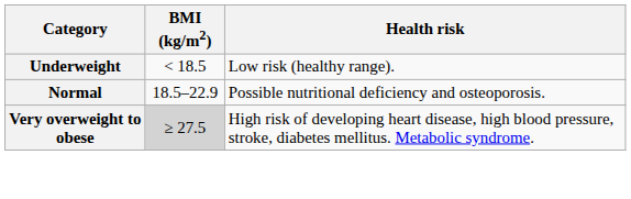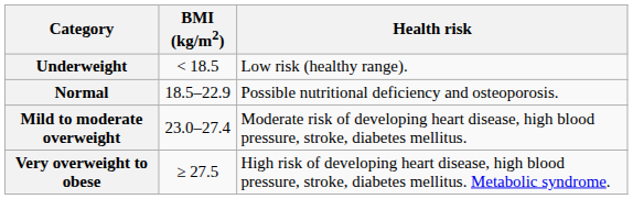 <table class="wikitable plainrowheaders">
 <tr>
 <th scope="col">Category</th>
 <th scope="col">BMI (kg/m<sup>2</sup>)</th>
 <th scope="col">Health risk</th>
 </tr>
 <tr>
 <th scope="row">Underweight</th>
 <td style="text-align:center">< 18.5</td>
 <td>Low risk (healthy range).</td>
 </tr>
 <tr>
 <th scope="row">Normal</th>
 <td style="text-align:center" class="nowrap">18.5–22.9</td>
 <td>Possible nutritional deficiency and osteoporosis.</td>
 </tr>
 <tr>
+<th scope="row">Mild to moderate overweight</th>
+<td style="text-align:center">23.0–27.4</td>
+<td>Moderate risk of developing heart disease, high blood pressure, stroke, diabetes mellitus.</td>
+</tr>
+<tr>
 <th scope="row">Very overweight to obese</th>
-<td style="background: lightgrey; text-align:center">≥ 27.5</td>
+<td style="text-align:center">≥ 27.5</td>
 <td>High risk of developing heart disease, high blood pressure, stroke, diabetes mellitus. <a href='#'>Metabolic syndrome</a>.</td>
 </tr>
 </table>
